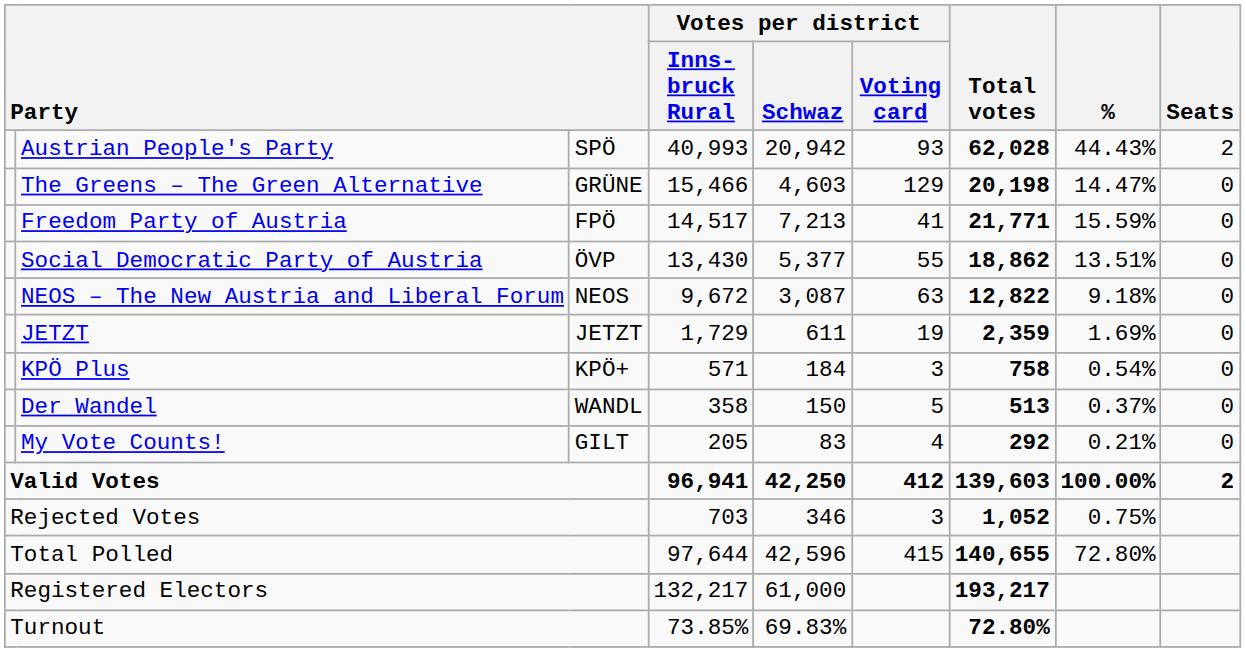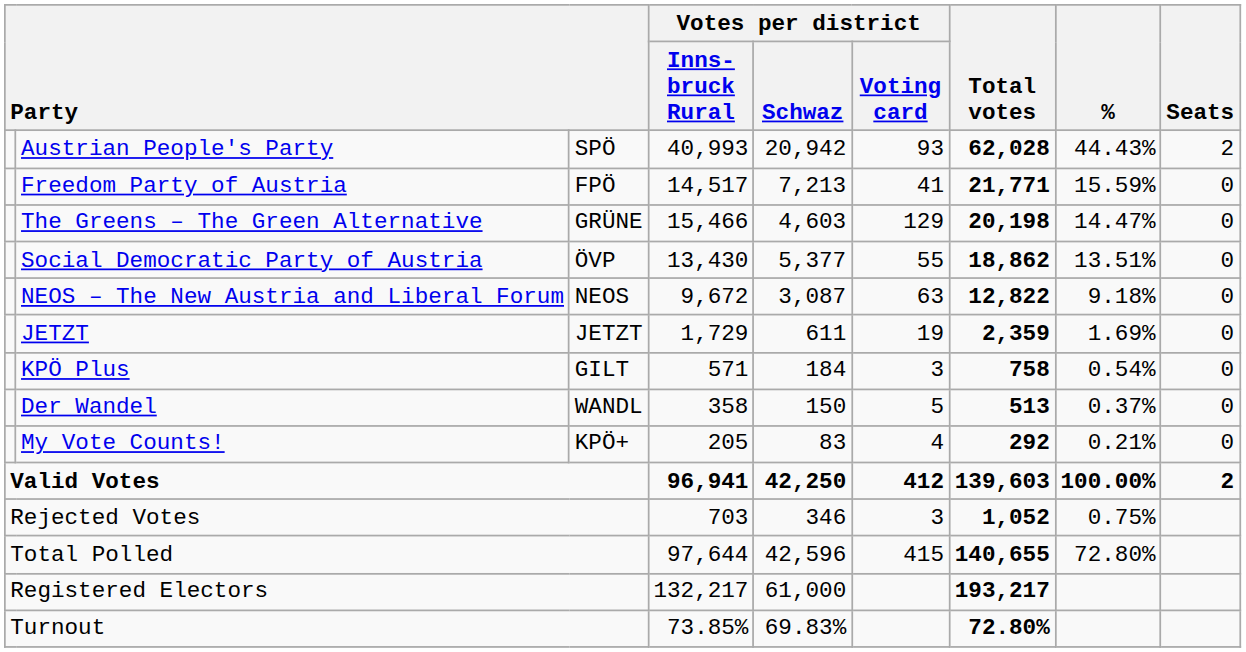 <table class="wikitable" border="1" style="text-align:right;">
 <tr>
 <th style="text-align:left;" valign=bottom rowspan=2 colspan=3>Party</th>
 <th colspan=3>Votes per district</th>
 <th align=center valign=bottom rowspan=2 width="50">Total<br>votes</th>
 <th align=center valign=bottom rowspan=2 width="50">%</th>
 <th align=center valign=bottom rowspan=2>Seats</th>
 </tr>
 <tr>
 <th align=center valign=bottom width="50"><a href='#'>Inns-<br>bruck<br>Rural</a></th>
 <th align=center valign=bottom width="50"><a href='#'>Schwaz</a></th>
 <th align=center valign=bottom width="50"><a href='#'>Voting<br>card</a></th>
 </tr>
 <tr>
 <td></td>
 <td align=left><a href='#'>Austrian People's Party</a></td>
 <td align=left>SPÖ</td>
 <td>40,993</td>
 <td>20,942</td>
 <td>93</td>
 <td><strong>62,028</strong></td>
 <td>44.43%</td>
 <td>2</td>
 </tr>
 <tr>
 <td></td>
+<td align=left><a href='#'>Freedom Party of Austria</a></td>
+<td align=left>FPÖ</td>
+<td>14,517</td>
+<td>7,213</td>
+<td>41</td>
+<td><strong>21,771</strong></td>
+<td>15.59%</td>
+<td>0</td>
+</tr>
+<tr>
+<td></td>
 <td align=left><a href='#'>The Greens – The Green Alternative</a></td>
 <td align=left>GRÜNE</td>
 <td>15,466</td>
 <td>4,603</td>
 <td>129</td>
 <td><strong>20,198</strong></td>
 <td>14.47%</td>
-<td>0</td>
-</tr>
-<tr>
-<td></td>
-<td align=left><a href='#'>Freedom Party of Austria</a></td>
-<td align=left>FPÖ</td>
-<td>14,517</td>
-<td>7,213</td>
-<td>41</td>
-<td><strong>21,771</strong></td>
-<td>15.59%</td>
 <td>0</td>
 </tr>
 <tr>
 <td></td>
 <td align=left><a href='#'>Social Democratic Party of Austria</a></td>
 <td align=left>ÖVP</td>
 <td>13,430</td>
 <td>5,377</td>
 <td>55</td>
 <td><strong>18,862</strong></td>
 <td>13.51%</td>
 <td>0</td>
 </tr>
 <tr>
 <td></td>
 <td align=left style="white-space: nowrap;"><a href='#'>NEOS – The New Austria and Liberal Forum</a></td>
 <td align=left>NEOS</td>
 <td>9,672</td>
 <td>3,087</td>
 <td>63</td>
 <td><strong>12,822</strong></td>
 <td>9.18%</td>
 <td>0</td>
 </tr>
 <tr>
 <td></td>
 <td align=left><a href='#'>JETZT</a></td>
 <td align=left>JETZT</td>
 <td>1,729</td>
 <td>611</td>
 <td>19</td>
 <td><strong>2,359</strong></td>
 <td>1.69%</td>
 <td>0</td>
 </tr>
 <tr>
 <td></td>
 <td align=left><a href='#'>KPÖ Plus</a></td>
-<td align=left>KPÖ+</td>
+<td align=left>GILT</td>
 <td>571</td>
 <td>184</td>
 <td>3</td>
 <td><strong>758</strong></td>
 <td>0.54%</td>
 <td>0</td>
 </tr>
 <tr>
 <td></td>
 <td align=left><a href='#'>Der Wandel</a></td>
 <td align=left>WANDL</td>
 <td>358</td>
 <td>150</td>
 <td>5</td>
 <td><strong>513</strong></td>
 <td>0.37%</td>
 <td>0</td>
 </tr>
 <tr>
 <td></td>
 <td align=left><a href='#'>My Vote Counts!</a></td>
-<td align=left>GILT</td>
+<td align=left>KPÖ+</td>
 <td>205</td>
 <td>83</td>
 <td>4</td>
 <td><strong>292</strong></td>
 <td>0.21%</td>
 <td>0</td>
 </tr>
 <tr style="font-weight:bold">
 <td align=left colspan=3>Valid Votes</td>
 <td>96,941</td>
 <td>42,250</td>
 <td>412</td>
 <td>139,603</td>
 <td>100.00%</td>
 <td>2</td>
 </tr>
 <tr>
 <td align=left colspan=3>Rejected Votes</td>
 <td>703</td>
 <td>346</td>
 <td>3</td>
 <td><strong>1,052</strong></td>
 <td>0.75%</td>
 <td></td>
 </tr>
 <tr>
 <td align=left colspan=3>Total Polled</td>
 <td>97,644</td>
 <td>42,596</td>
 <td>415</td>
 <td><strong>140,655</strong></td>
 <td>72.80%</td>
 <td></td>
 </tr>
 <tr>
 <td align=left colspan=3>Registered Electors</td>
 <td>132,217</td>
 <td>61,000</td>
 <td></td>
 <td><strong>193,217</strong></td>
 <td></td>
 <td></td>
 </tr>
 <tr>
 <td align=left colspan=3>Turnout</td>
 <td>73.85%</td>
 <td>69.83%</td>
 <td></td>
 <td><strong>72.80%</strong></td>
 <td></td>
 <td></td>
 </tr>
 </table>
